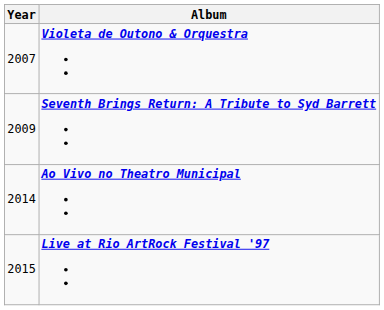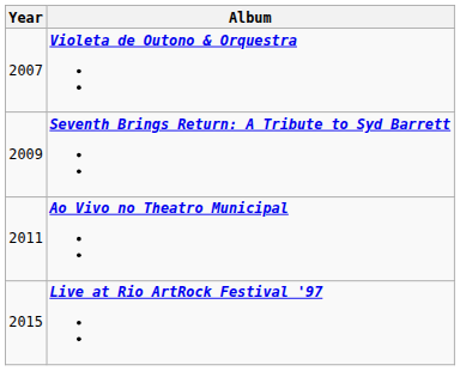 <table class="wikitable">
 <tr>
 <th>Year</th>
 <th>Album</th>
 </tr>
 <tr>
 <td>2007</td>
 <td><strong><em><a href='#'>Violeta de Outono & Orquestra</a></em></strong><br><ul><li></li><li></li></ul></td>
 </tr>
 <tr>
 <td>2009</td>
 <td><strong><em><a href='#'>Seventh Brings Return: A Tribute to Syd Barrett</a></em></strong><br><ul><li></li><li></li></ul></td>
 </tr>
 <tr>
-<td>2014</td>
+<td>2011</td>
 <td><strong><em><a href='#'>Ao Vivo no Theatro Municipal</a></em></strong><br><ul><li></li><li></li></ul></td>
 </tr>
 <tr>
 <td>2015</td>
 <td><strong><em><a href='#'>Live at Rio ArtRock Festival '97</a></em></strong><br><ul><li></li><li></li></ul></td>
 </tr>
 </table>
